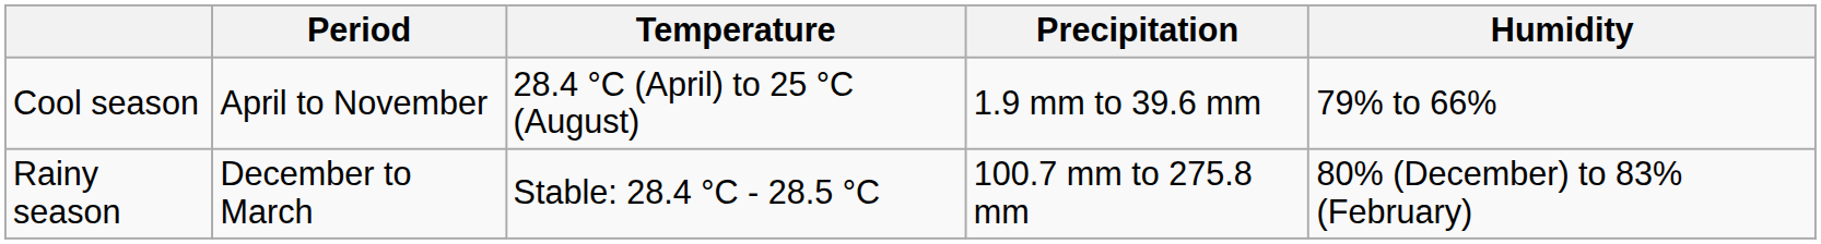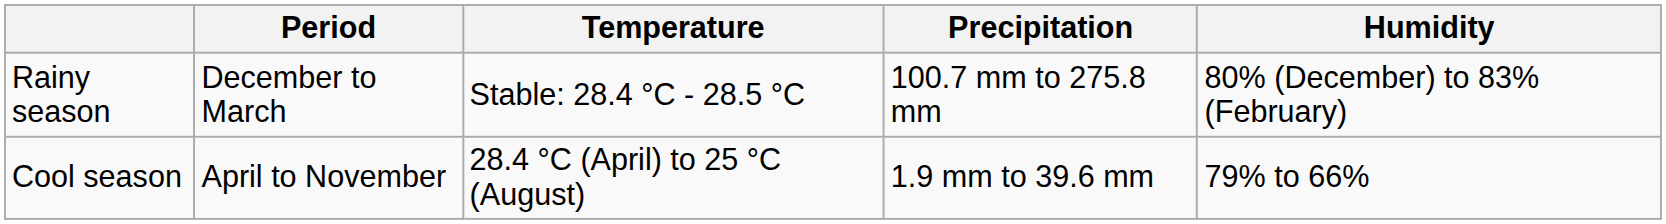 <table class="wikitable">
 <tr>
 <th></th>
 <th>Period</th>
 <th>Temperature</th>
 <th>Precipitation</th>
 <th>Humidity</th>
 </tr>
 <tr>
+<td>Rainy season</td>
+<td>December to March</td>
+<td>Stable: 28.4 <abbr>°C</abbr> - 28.5 <abbr>°C</abbr></td>
+<td>100.7 <abbr>mm</abbr> to 275.8 <abbr>mm</abbr></td>
+<td>80% (December) to 83% (February)</td>
+</tr>
+<tr>
 <td>Cool season</td>
 <td>April to November</td>
 <td>28.4 <abbr>°C</abbr> (April) to 25 <abbr>°C</abbr> (August)</td>
 <td>1.9 <abbr>mm</abbr> to 39.6 <abbr>mm</abbr></td>
 <td>79% to 66%</td>
 </tr>
-<tr>
-<td>Rainy season</td>
-<td>December to March</td>
-<td>Stable: 28.4 <abbr>°C</abbr> - 28.5 <abbr>°C</abbr></td>
-<td>100.7 <abbr>mm</abbr> to 275.8 <abbr>mm</abbr></td>
-<td>80% (December) to 83% (February)</td>
-</tr>
 </table>
